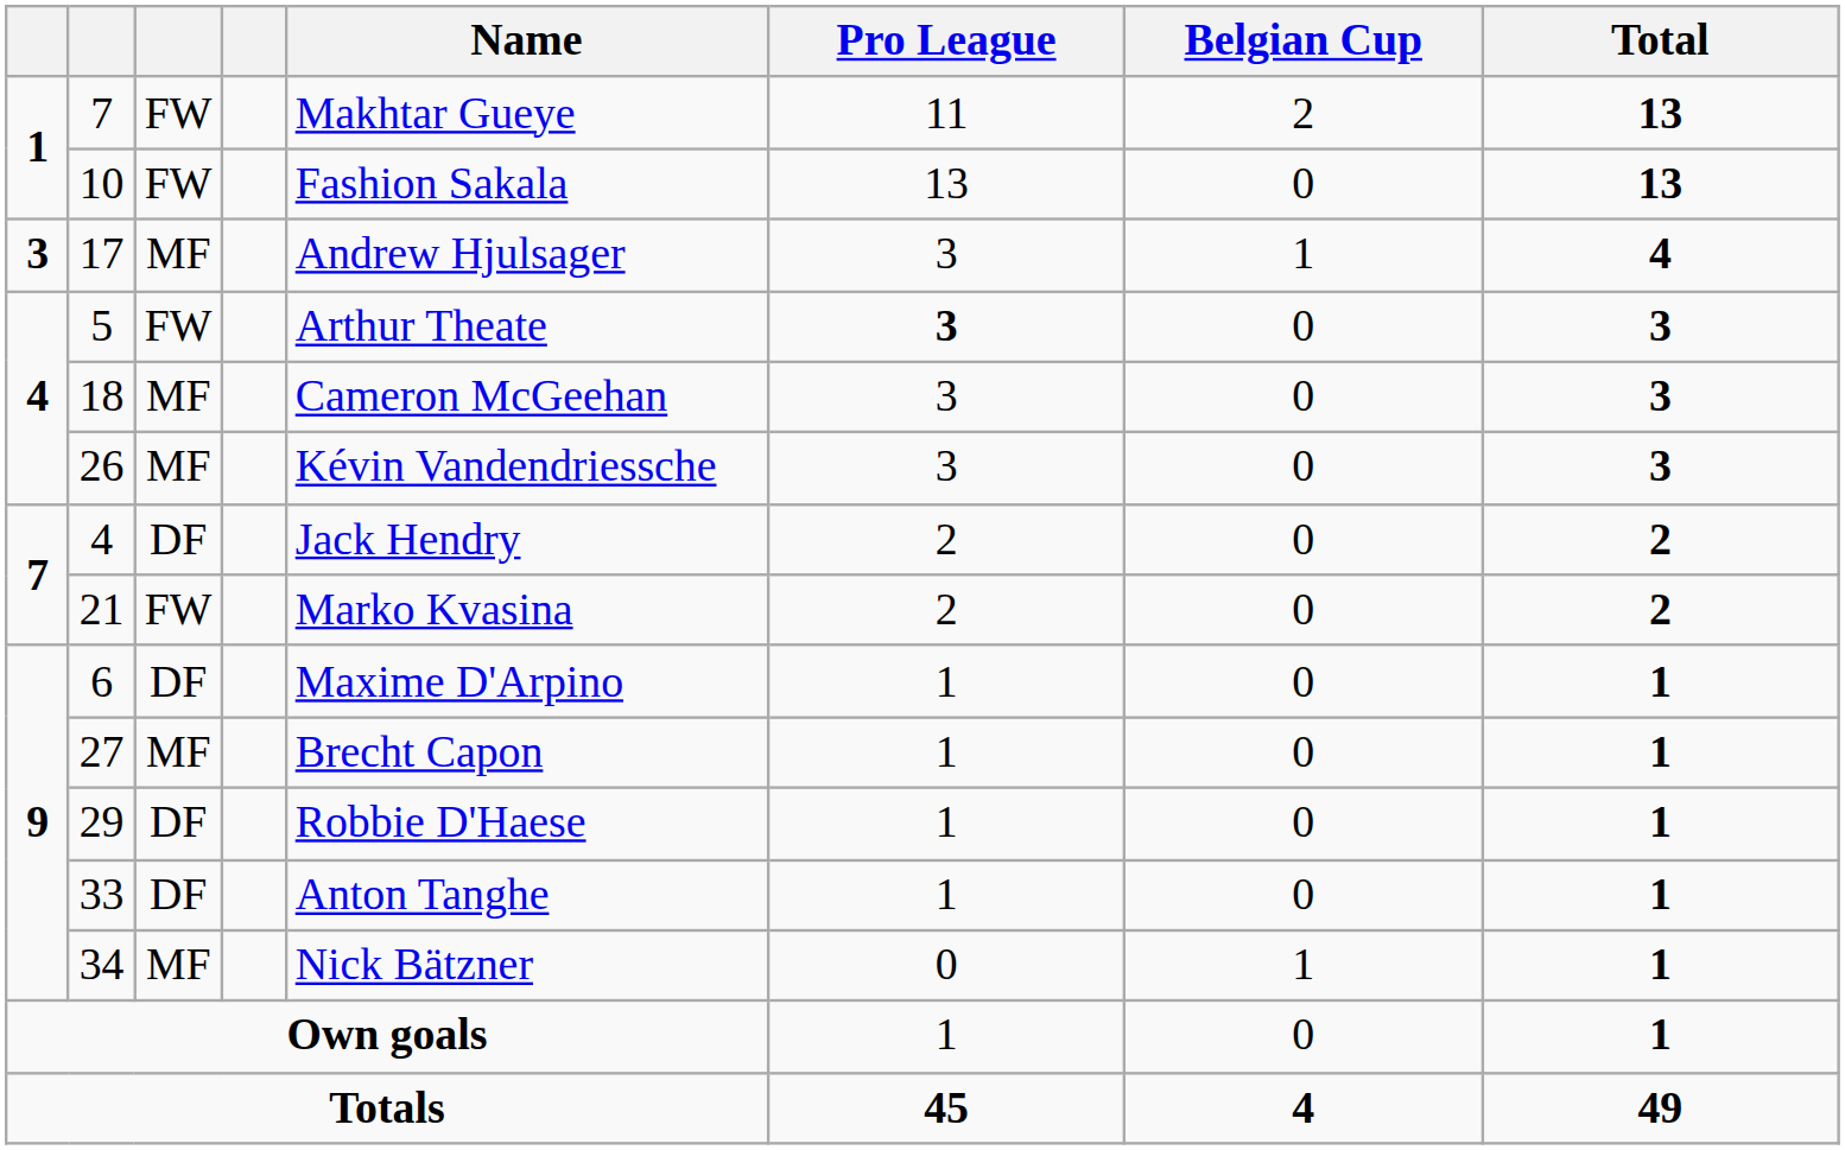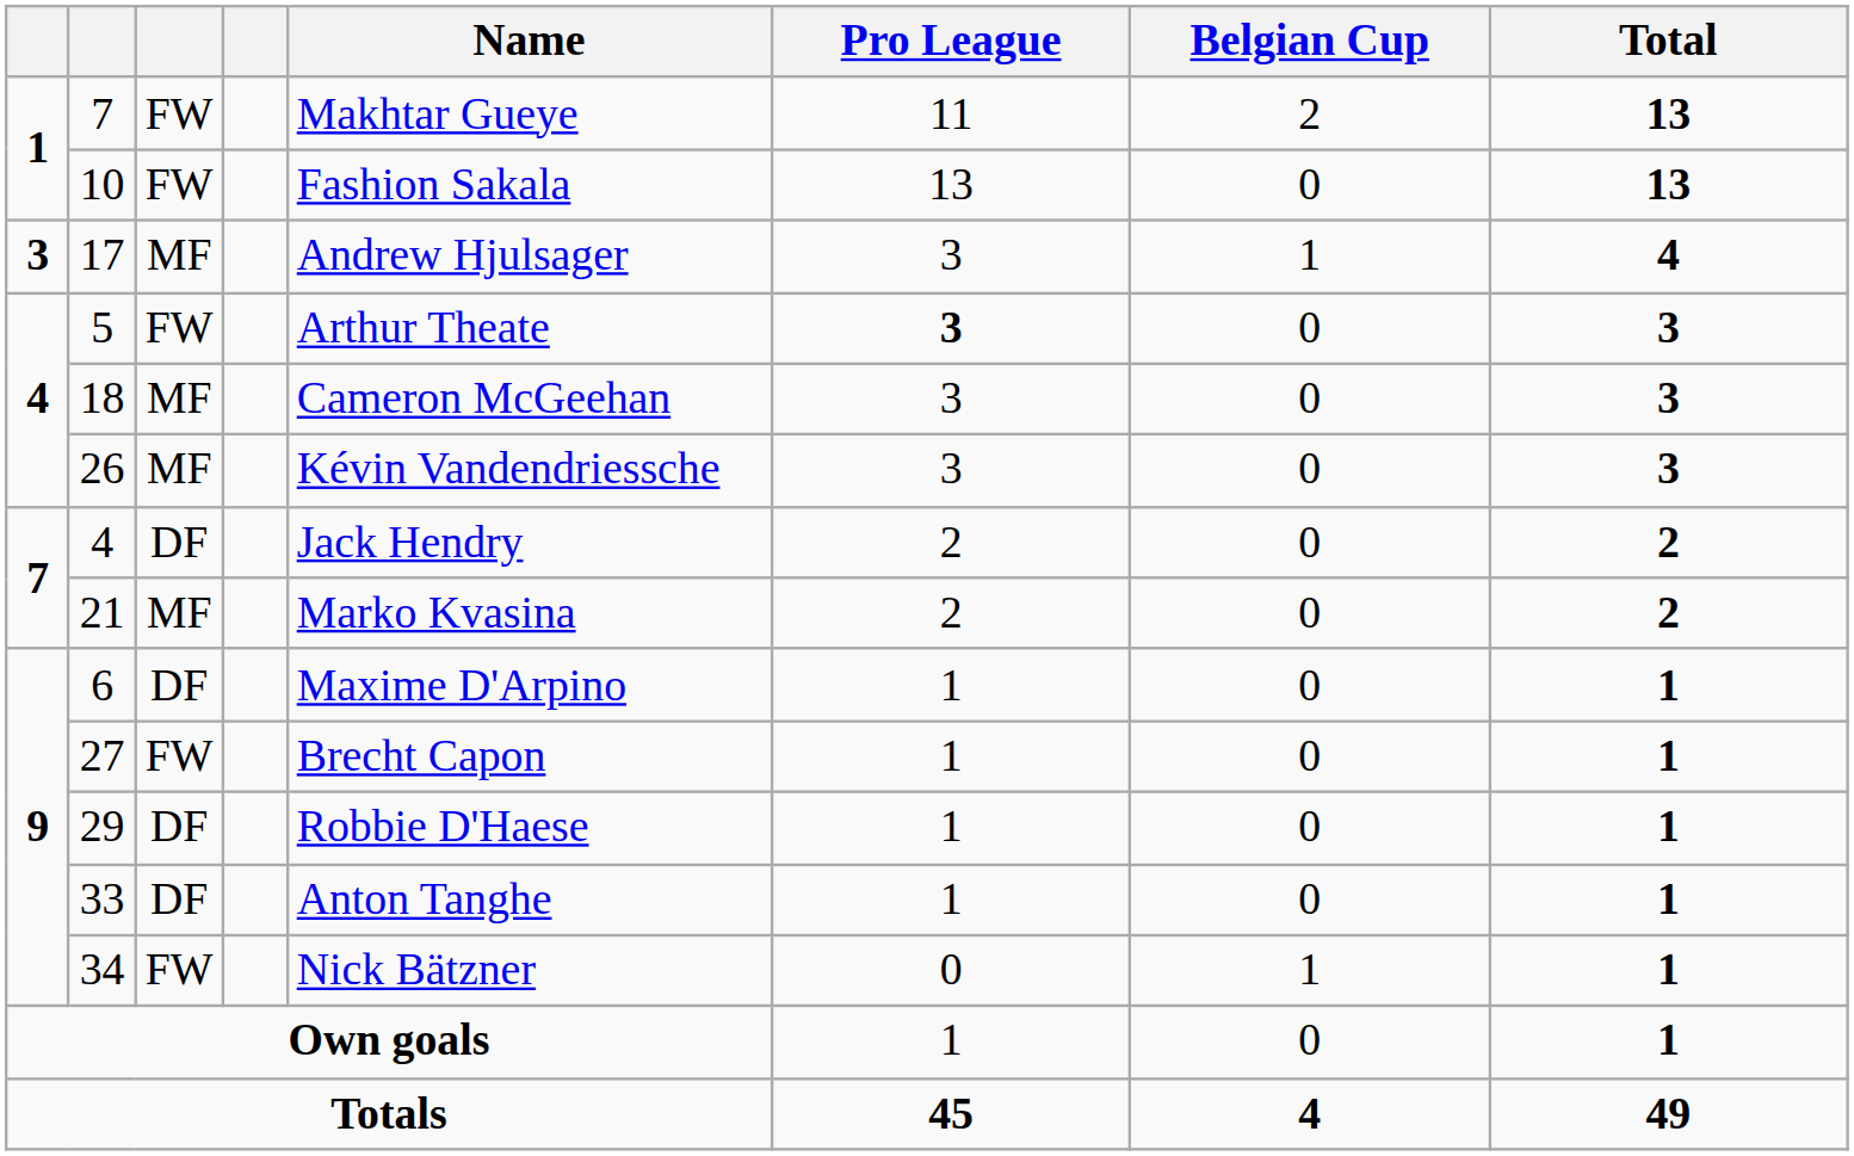 <table class="wikitable" style="text-align:center">
 <tr>
 <th width=15></th>
 <th width=15></th>
 <th width=15></th>
 <th width=15></th>
 <th width=165>Name</th>
 <th width=120><a href='#'>Pro League</a></th>
 <th width=120><a href='#'>Belgian Cup</a></th>
 <th width=120>Total</th>
 </tr>
 <tr>
 <td rowspan=2><strong>1</strong></td>
 <td>7</td>
 <td>FW</td>
 <td></td>
 <td align=left><a href='#'>Makhtar Gueye</a></td>
 <td>11</td>
 <td>2</td>
 <td><strong>13</strong></td>
 </tr>
 <tr>
 <td>10</td>
 <td>FW</td>
 <td></td>
 <td align=left><a href='#'>Fashion Sakala</a></td>
 <td>13</td>
 <td>0</td>
 <td><strong>13</strong></td>
 </tr>
 <tr>
 <td rowspan=1><strong>3</strong></td>
 <td>17</td>
 <td>MF</td>
 <td></td>
 <td align=left><a href='#'>Andrew Hjulsager</a></td>
 <td>3</td>
 <td>1</td>
 <td><strong>4</strong></td>
 </tr>
 <tr>
 <td rowspan=3><strong>4</strong></td>
 <td>5</td>
 <td>FW</td>
 <td></td>
 <td align=left><a href='#'>Arthur Theate</a></td>
 <td><strong>3</strong></td>
 <td>0</td>
 <td><strong>3</strong></td>
 </tr>
 <tr>
 <td>18</td>
 <td>MF</td>
 <td></td>
 <td align=left><a href='#'>Cameron McGeehan</a></td>
 <td>3</td>
 <td>0</td>
 <td><strong>3</strong></td>
 </tr>
 <tr>
 <td>26</td>
 <td>MF</td>
 <td></td>
 <td align=left><a href='#'>Kévin Vandendriessche</a></td>
 <td>3</td>
 <td>0</td>
 <td><strong>3 </strong></td>
 </tr>
 <tr>
 <td rowspan=2><strong>7</strong></td>
 <td>4</td>
 <td>DF</td>
 <td></td>
 <td align=left><a href='#'>Jack Hendry</a></td>
 <td>2</td>
 <td>0</td>
 <td><strong>2</strong></td>
 </tr>
 <tr>
 <td>21</td>
-<td>FW</td>
+<td>MF</td>
 <td></td>
 <td align=left><a href='#'>Marko Kvasina</a></td>
 <td>2</td>
 <td>0</td>
 <td><strong>2</strong></td>
 </tr>
 <tr>
 <td rowspan=5><strong>9</strong></td>
 <td>6</td>
 <td>DF</td>
 <td></td>
 <td align=left><a href='#'>Maxime D'Arpino</a></td>
 <td>1</td>
 <td>0</td>
 <td><strong>1 </strong></td>
 </tr>
 <tr>
 <td>27</td>
-<td>MF</td>
+<td>FW</td>
 <td></td>
 <td align=left><a href='#'>Brecht Capon</a></td>
 <td>1</td>
 <td>0</td>
 <td><strong>1 </strong></td>
 </tr>
 <tr>
 <td>29</td>
 <td>DF</td>
 <td></td>
 <td align=left><a href='#'>Robbie D'Haese</a></td>
 <td>1</td>
 <td>0</td>
 <td><strong>1 </strong></td>
 </tr>
 <tr>
 <td>33</td>
 <td>DF</td>
 <td></td>
 <td align=left><a href='#'>Anton Tanghe</a></td>
 <td>1</td>
 <td>0</td>
 <td><strong>1 </strong></td>
 </tr>
 <tr>
 <td>34</td>
-<td>MF</td>
+<td>FW</td>
 <td></td>
 <td align=left><a href='#'>Nick Bätzner</a></td>
 <td>0</td>
 <td>1</td>
 <td><strong>1 </strong></td>
 </tr>
 <tr class="sortbottom">
 <td colspan=5><strong>Own goals</strong></td>
 <td>1</td>
 <td>0</td>
 <td><strong>1</strong></td>
 </tr>
 <tr>
 <td colspan=5><strong>Totals</strong></td>
 <td><strong>45</strong></td>
 <td><strong>4</strong></td>
 <td><strong>49</strong></td>
 </tr>
 </table>
